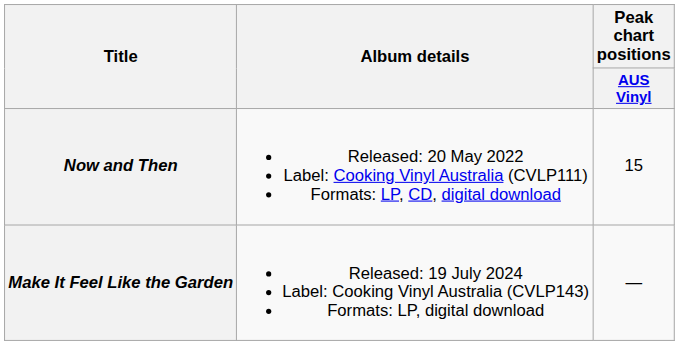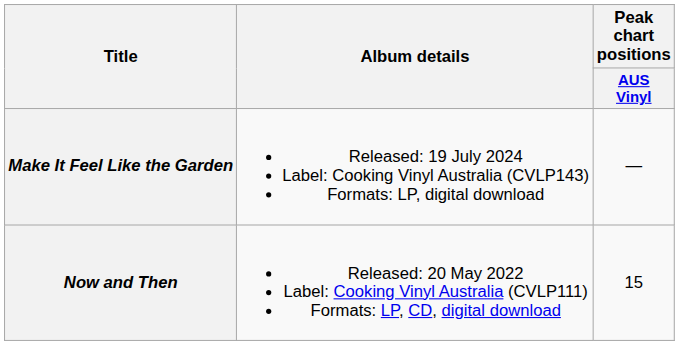 <table class="wikitable plainrowheaders" style="text-align:center;">
 <tr>
 <th scope="col" rowspan="2">Title</th>
 <th scope="col" rowspan="2">Album details</th>
 <th scope="col" colspan="1">Peak chart positions</th>
 </tr>
 <tr>
 <th scope="col" style="width:3em;font-size:90%;"><a href='#'>AUS<br>Vinyl</a><br></th>
 </tr>
 <tr>
+<th scope="row"><em>Make It Feel Like the Garden</em></th>
+<td><br><ul><li>Released: 19 July 2024</li><li>Label: Cooking Vinyl Australia (CVLP143)</li><li>Formats: LP, digital download</li></ul></td>
+<td>—</td>
+</tr>
+<tr>
 <th scope="row"><em>Now and Then</em></th>
 <td><br><ul><li>Released: 20 May 2022</li><li>Label: <a href='#'>Cooking Vinyl Australia</a> (CVLP111)</li><li>Formats: <a href='#'>LP</a>, <a href='#'>CD</a>, <a href='#'>digital download</a></li></ul></td>
 <td>15</td>
 </tr>
-<tr>
-<th scope="row"><em>Make It Feel Like the Garden</em></th>
-<td><br><ul><li>Released: 19 July 2024</li><li>Label: Cooking Vinyl Australia (CVLP143)</li><li>Formats: LP, digital download</li></ul></td>
-<td>—</td>
-</tr>
 </table>
